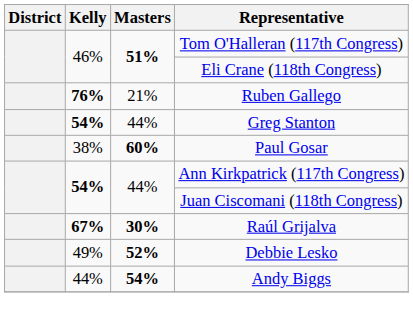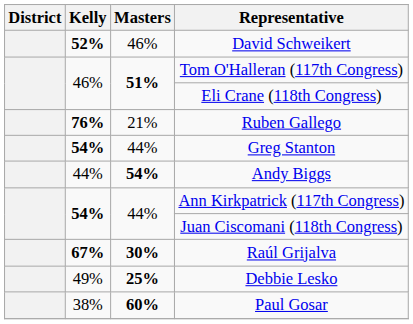 <table class="wikitable sortable">
 <tr>
 <th>District</th>
 <th>Kelly</th>
 <th>Masters</th>
 <th>Representative</th>
+</tr>
+<tr align=center>
+<th></th>
+<td><strong>52%</strong></td>
+<td>46%</td>
+<td><a href='#'>David Schweikert</a></td>
 </tr>
 <tr align=center>
 <th rowspan=2 ></th>
 <td rowspan=2>46%</td>
 <td rowspan=2><strong>51%</strong></td>
 <td><a href='#'>Tom O'Halleran</a> (<a href='#'>117th Congress</a>)</td>
 </tr>
 <tr align=center>
 <td><a href='#'>Eli Crane</a>  (<a href='#'>118th Congress</a>)</td>
 </tr>
 <tr align=center>
 <th rowspan ></th>
 <td rowspan><strong>76%</strong></td>
 <td rowspan>21%</td>
 <td><a href='#'>Ruben Gallego</a></td>
 </tr>
 <tr align=center>
 <th></th>
 <td><strong>54%</strong></td>
 <td>44%</td>
 <td><a href='#'>Greg Stanton</a></td>
 </tr>
 <tr align=center>
-<th></th>
-<td>38%</td>
-<td><strong>60%</strong></td>
-<td><a href='#'>Paul Gosar</a></td>
+<th rowspan ></th>
+<td rowspan>44%</td>
+<td rowspan><strong>54%</strong></td>
+<td><a href='#'>Andy Biggs</a></td>
 </tr>
 <tr align=center>
 <th rowspan=2 ></th>
 <td rowspan=2><strong>54%</strong></td>
 <td rowspan=2>44%</td>
 <td><a href='#'>Ann Kirkpatrick</a> (<a href='#'>117th Congress</a>)</td>
 </tr>
 <tr align=center>
 <td><a href='#'>Juan Ciscomani</a> (<a href='#'>118th Congress</a>)</td>
 </tr>
 <tr align=center>
 <th rowspan ></th>
 <td rowspan><strong>67%</strong></td>
 <td rowspan><strong>30%</strong></td>
 <td><a href='#'>Raúl Grijalva</a></td>
 </tr>
 <tr align=center>
 <th></th>
 <td>49%</td>
-<td><strong>52%</strong></td>
+<td><strong>25%</strong></td>
 <td><a href='#'>Debbie Lesko</a></td>
 </tr>
 <tr align=center>
-<th rowspan ></th>
-<td rowspan>44%</td>
-<td rowspan><strong>54%</strong></td>
-<td><a href='#'>Andy Biggs</a></td>
+<th></th>
+<td>38%</td>
+<td><strong>60%</strong></td>
+<td><a href='#'>Paul Gosar</a></td>
 </tr>
 <tr align=center>
 </tr>
 </table>
